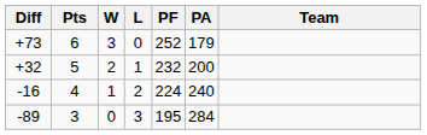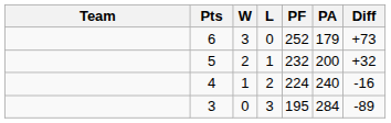 <table class=wikitable style="text-align:center">
 <tr>
-<th width=40>Diff</th>
+<th width=200>Team</th>
 <th width=40>Pts</th>
 <th width=20>W</th>
 <th width=20>L</th>
 <th width=20>PF</th>
 <th width=20>PA</th>
-<th width=200>Team</th>
+<th width=40>Diff</th>
 </tr>
 <tr>
-<td>+73</td>
+<td style="text-align:left"></td>
 <td>6</td>
 <td>3</td>
 <td>0</td>
 <td>252</td>
 <td>179</td>
-<td style="text-align:left"></td>
+<td>+73</td>
 </tr>
 <tr>
-<td>+32</td>
+<td style="text-align:left"></td>
 <td>5</td>
 <td>2</td>
 <td>1</td>
 <td>232</td>
 <td>200</td>
-<td style="text-align:left"></td>
+<td>+32</td>
 </tr>
 <tr>
-<td>-16</td>
+<td style="text-align:left"></td>
 <td>4</td>
 <td>1</td>
 <td>2</td>
 <td>224</td>
 <td>240</td>
-<td style="text-align:left"></td>
+<td>-16</td>
 </tr>
 <tr>
-<td>-89</td>
+<td style="text-align:left"></td>
 <td>3</td>
 <td>0</td>
 <td>3</td>
 <td>195</td>
 <td>284</td>
-<td style="text-align:left"></td>
+<td>-89</td>
 </tr>
 </table>
